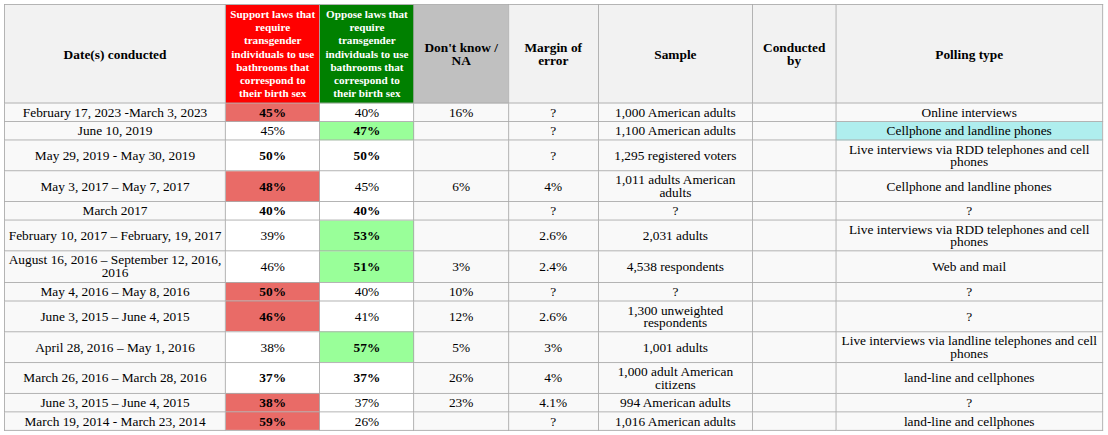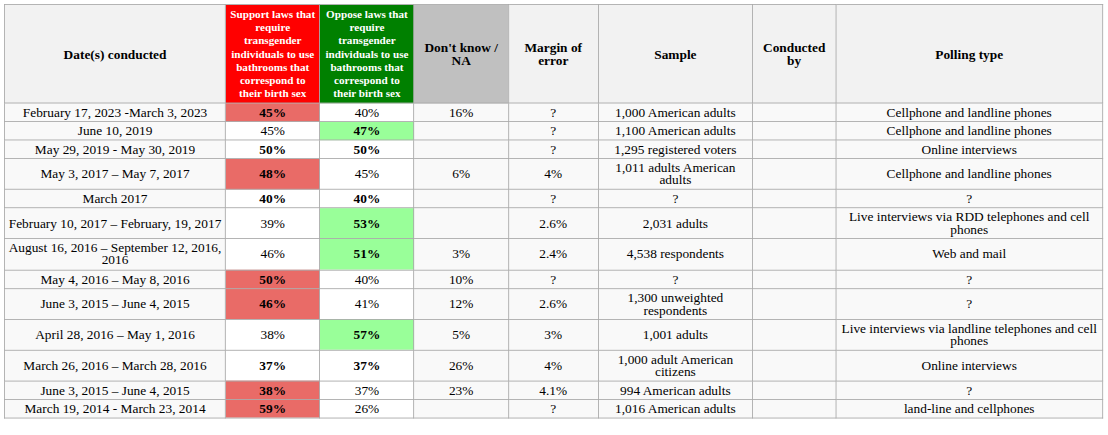 <table class="wikitable" style="text-align:center;font-size:95%;line-height:14px">
 <tr>
 <th>Date(s) conducted</th>
 <th data-sort-="" style="background:red; color:white; width:100px;" type="number"><small>Support laws that require transgender individuals to use bathrooms that correspond to their birth sex</small></th>
 <th data-sort-="" style="background:green; color:white; width:100px;" type="number"><small>Oppose laws that require transgender individuals to use bathrooms that correspond to their birth sex</small></th>
 <th data-sort-="" style="background:silver; width:100px;" type="number">Don't know / NA</th>
 <th data-sort-type="number">Margin of error</th>
 <th data-sort-type="number">Sample</th>
 <th>Conducted by</th>
 <th>Polling type</th>
 </tr>
 <tr>
 <td data-sort-value="2016-01-10">February 17, 2023 -March 3, 2023</td>
 <td style="background:rgb(233, 107, 103)"><strong>45%</strong></td>
 <td style="background:white;">40%</td>
 <td>16%</td>
 <td>?</td>
 <td>1,000 American adults</td>
 <td></td>
-<td>Online interviews</td>
+<td>Cellphone and landline phones</td>
 </tr>
 <tr>
 <td data-sort-value="2016-01-10">June 10, 2019</td>
 <td style="background:white">45%</td>
 <td style="background: rgb(153, 255, 153);"><strong>47%</strong></td>
 <td></td>
 <td>?</td>
 <td>1,100 American adults</td>
 <td></td>
-<td style="background: paleturquoise;">Cellphone and landline phones</td>
+<td>Cellphone and landline phones</td>
 </tr>
 <tr>
 <td data-sort-value="2016-01-10">May 29, 2019 - May 30, 2019</td>
 <td style="background:white"><strong>50%</strong></td>
 <td style="background:white"><strong>50%</strong></td>
 <td></td>
 <td>?</td>
 <td>1,295 registered voters</td>
 <td></td>
-<td>Live interviews via RDD telephones and cell phones</td>
+<td>Online interviews</td>
 </tr>
 <tr>
 <td data-sort-value="2016-01-10">May 3, 2017 – May 7, 2017</td>
 <td style="background: rgb(233, 107, 103);"><strong>48%</strong></td>
 <td style="background:white">45%</td>
 <td>6%</td>
 <td>4%</td>
 <td>1,011 adults American adults</td>
 <td></td>
 <td>Cellphone and landline phones</td>
 </tr>
 <tr>
 <td data-sort-value="2016-01-10">March 2017</td>
 <td style="background:white"><strong>40%</strong></td>
 <td style="background:white"><strong>40%</strong></td>
 <td></td>
 <td>?</td>
 <td>?</td>
 <td></td>
 <td>?</td>
 </tr>
 <tr>
 <td data-sort-value="2016-01-10">February 10, 2017 – February, 19, 2017</td>
 <td style="background:white">39%</td>
 <td style="background: rgb(153, 255, 153);"><strong>53%</strong></td>
 <td></td>
 <td>2.6%</td>
 <td>2,031 adults</td>
 <td></td>
 <td>Live interviews via RDD telephones and cell phones</td>
 </tr>
 <tr>
 <td data-sort-value="2016-01-10">August 16, 2016 – September 12, 2016, 2016</td>
 <td style="background:white">46%</td>
 <td style="background: rgb(153, 255, 153);"><strong>51%</strong></td>
 <td>3%</td>
 <td>2.4%</td>
 <td>4,538 respondents</td>
 <td></td>
 <td>Web and mail</td>
 </tr>
 <tr>
 <td data-sort-value="2016-01-10">May 4, 2016 – May 8, 2016</td>
 <td style="background: rgb(233, 107, 103);"><strong>50%</strong></td>
 <td style="background:white">40%</td>
 <td>10%</td>
 <td>?</td>
 <td>?</td>
 <td></td>
 <td>?</td>
 </tr>
 <tr>
 <td data-sort-value="2016-01-10">June 3, 2015 – June 4, 2015</td>
 <td style="background: rgb(233, 107, 103);"><strong>46%</strong></td>
 <td style="background:white">41%</td>
 <td>12%</td>
 <td>2.6%</td>
 <td>1,300 unweighted respondents</td>
 <td></td>
 <td>?</td>
 </tr>
 <tr>
 <td data-sort-value="2016-01-10">April 28, 2016 – May 1, 2016</td>
 <td style="background:white">38%</td>
 <td style="background: rgb(153, 255, 153);"><strong>57%</strong></td>
 <td>5%</td>
 <td>3%</td>
 <td>1,001 adults</td>
 <td></td>
 <td>Live interviews via landline telephones and cell phones</td>
 </tr>
 <tr>
 <td data-sort-value="2016-01-10">March 26, 2016 – March 28, 2016</td>
 <td style="background:white"><strong>37%</strong></td>
 <td style="background:white"><strong>37%</strong></td>
 <td>26%</td>
 <td>4%</td>
 <td>1,000 adult American citizens</td>
 <td></td>
-<td>land-line and cellphones</td>
+<td>Online interviews</td>
 </tr>
 <tr>
 <td data-sort-value="2016-01-10">June 3, 2015 – June 4, 2015</td>
 <td style="background: rgb(233, 107, 103);"><strong>38%</strong></td>
 <td style="background:white">37%</td>
 <td>23%</td>
 <td>4.1%</td>
 <td>994 American adults</td>
 <td></td>
 <td>?</td>
 </tr>
 <tr>
 <td data-sort-value="2016-01-10">March 19, 2014 - March 23, 2014</td>
 <td style="background: rgb(233, 107, 103);"><strong>59%</strong></td>
 <td style="background:white">26%</td>
 <td></td>
 <td>?</td>
 <td>1,016 American adults</td>
 <td></td>
 <td>land-line and cellphones</td>
 </tr>
 </table>
